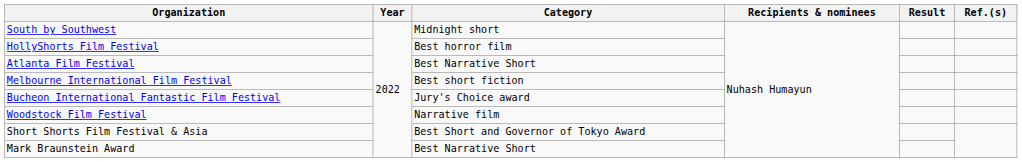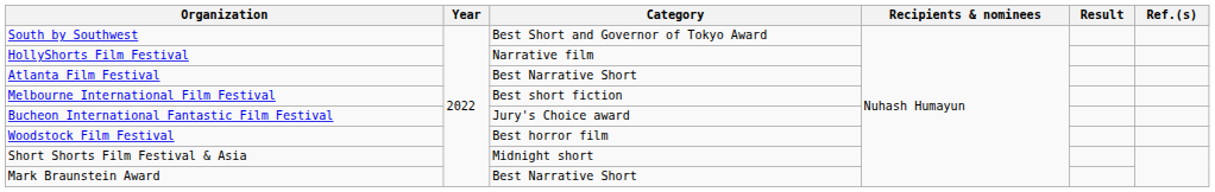 <table class="wikitable sortable" width="99%" style=font-size:96%>
 <tr style="background:#ccc;">
 <th>Organization</th>
 <th>Year</th>
 <th>Category</th>
 <th>Recipients & nominees</th>
 <th>Result</th>
 <th>Ref.(s)</th>
 </tr>
 <tr>
 <td><a href='#'>South by Southwest</a></td>
 <td rowspan="9">2022</td>
-<td>Midnight short</td>
+<td>Best Short and Governor of Tokyo Award</td>
 <td rowspan="9">Nuhash Humayun</td>
 <td></td>
 <td></td>
 </tr>
 <tr>
 <td><a href='#'>HollyShorts Film Festival</a></td>
-<td>Best horror film</td>
+<td>Narrative film</td>
 <td></td>
 <td></td>
 </tr>
 <tr>
 <td><a href='#'>Atlanta Film Festival</a></td>
 <td>Best Narrative Short</td>
 <td></td>
 <td></td>
 </tr>
 <tr>
 <td><a href='#'>Melbourne International Film Festival</a></td>
 <td>Best short fiction</td>
 <td></td>
 <td></td>
 </tr>
 <tr>
 <td><a href='#'>Bucheon International Fantastic Film Festival</a></td>
 <td>Jury's Choice award</td>
 <td></td>
 <td></td>
 </tr>
 <tr>
 <td><a href='#'>Woodstock Film Festival</a></td>
-<td>Narrative film</td>
+<td>Best horror film</td>
 <td></td>
 <td></td>
 </tr>
 <tr>
 <td>Short Shorts Film Festival & Asia</td>
-<td>Best Short and Governor of Tokyo Award</td>
+<td>Midnight short</td>
 <td></td>
 <td rowspan="2"></td>
 </tr>
 <tr>
 <td>Mark Braunstein Award</td>
 <td>Best Narrative Short</td>
 <td></td>
 </tr>
 </table>
